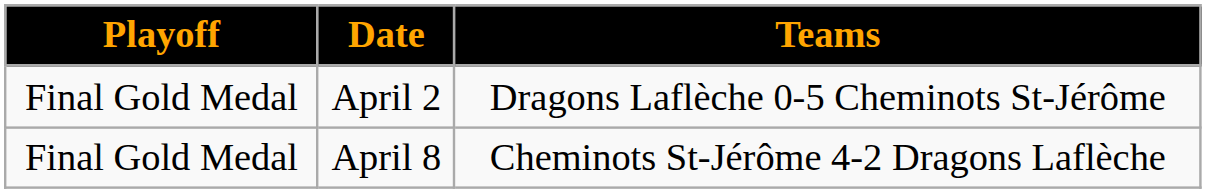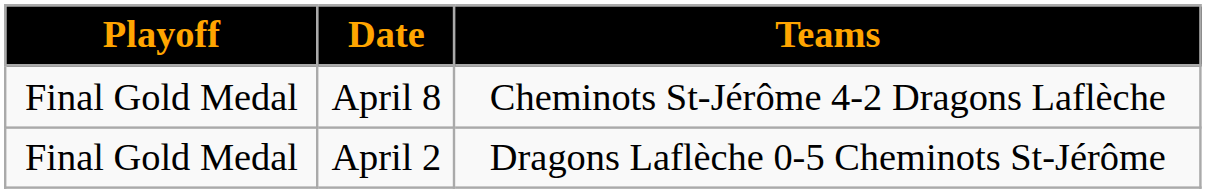 <table class="wikitable" width="80%">
 <tr align="center">
 <th style="background:black;color:orange;">Playoff</th>
 <th style="background:black;color:orange;">Date</th>
 <th style="background:black;color:orange;">Teams</th>
 </tr>
 <tr align="center" bgcolor="">
 <td>Final Gold Medal </td>
+<td>April 8</td>
+<td>Cheminots St-Jérôme 4-2 Dragons Laflèche</td>
+</tr>
+<tr align="center" bgcolor="">
+<td>Final Gold Medal </td>
 <td>April 2</td>
 <td>Dragons Laflèche 0-5 Cheminots St-Jérôme</td>
 </tr>
-<tr align="center" bgcolor="">
-<td>Final Gold Medal </td>
-<td>April 8</td>
-<td>Cheminots St-Jérôme 4-2 Dragons Laflèche</td>
-</tr>
 </table>
